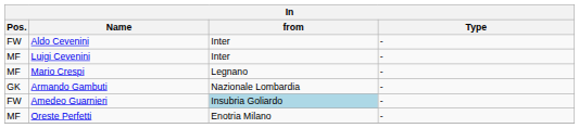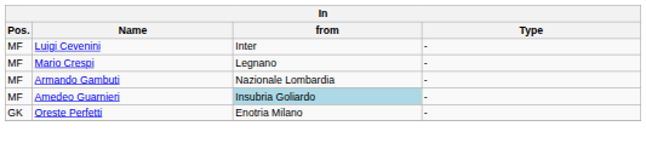 <table class="wikitable" style="font-size:90%;width:99%;">
 <tr>
 <th colspan="4">In</th>
 </tr>
 <tr>
 <th width=3%>Pos.</th>
 <th width=32%>Name</th>
 <th width=30%>from</th>
 <th width=35%>Type</th>
-</tr>
-<tr>
-<td>FW</td>
-<td><a href='#'>Aldo Cevenini</a></td>
-<td>Inter</td>
-<td>-</td>
 </tr>
 <tr>
 <td>MF</td>
 <td><a href='#'>Luigi Cevenini</a></td>
 <td>Inter</td>
 <td>-</td>
 </tr>
 <tr>
 <td>MF</td>
 <td><a href='#'>Mario Crespi</a></td>
 <td>Legnano</td>
 <td>-</td>
 </tr>
 <tr>
-<td>GK</td>
+<td>MF</td>
 <td><a href='#'>Armando Gambuti</a></td>
 <td>Nazionale Lombardia</td>
 <td>-</td>
 </tr>
 <tr>
-<td>FW</td>
+<td>MF</td>
 <td><a href='#'>Amedeo Guarnieri</a></td>
 <td style="background: lightblue;">Insubria Goliardo</td>
 <td>-</td>
 </tr>
 <tr>
-<td>MF</td>
+<td>GK</td>
 <td><a href='#'>Oreste Perfetti</a></td>
 <td>Enotria Milano</td>
 <td>-</td>
 </tr>
 <tr>
 </tr>
 </table>
